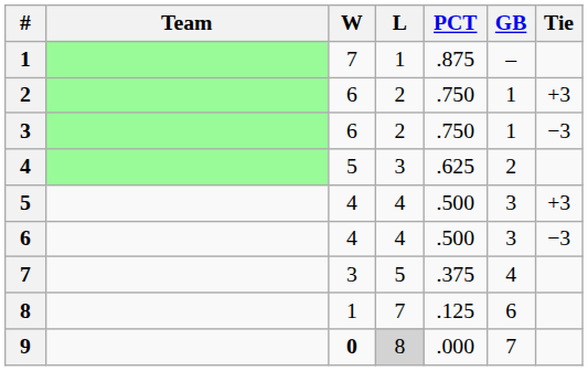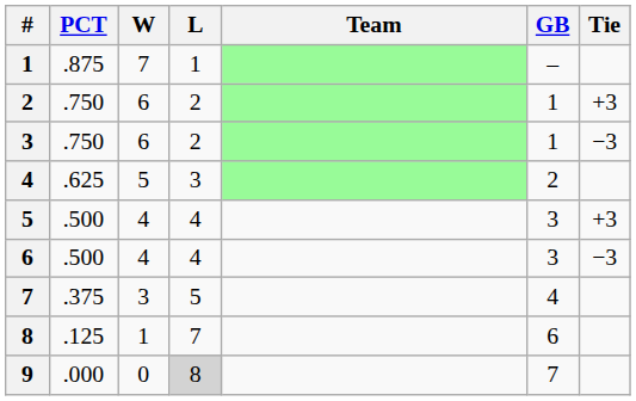 <table class="wikitable" style="text-align:center; font-size:90%;">
 <tr>
 <th width=20px>#</th>
-<th width=180px>Team</th>
+<th width=35px><a href='#'>PCT</a></th>
 <th width=25px>W</th>
 <th width=25px>L</th>
-<th width=35px><a href='#'>PCT</a></th>
+<th width=180px>Team</th>
 <th width=25px><a href='#'>GB</a></th>
 <th width=25px>Tie</th>
 </tr>
 <tr>
 <th>1</th>
-<td align="left" bgcolor="#98fb98"></td>
+<td>.875</td>
 <td>7</td>
 <td>1</td>
-<td>.875</td>
+<td align="left" bgcolor="#98fb98"></td>
 <td>–</td>
 <td></td>
 </tr>
 <tr>
 <th>2</th>
-<td align="left" bgcolor="#98fb98"></td>
+<td>.750</td>
 <td>6</td>
 <td>2</td>
-<td>.750</td>
+<td align="left" bgcolor="#98fb98"></td>
 <td>1</td>
 <td>+3</td>
 </tr>
 <tr>
 <th>3</th>
-<td align="left" bgcolor="#98fb98"></td>
+<td>.750</td>
 <td>6</td>
 <td>2</td>
-<td>.750</td>
+<td align="left" bgcolor="#98fb98"></td>
 <td>1</td>
 <td>−3</td>
 </tr>
 <tr>
 <th>4</th>
-<td align="left" bgcolor="#98fb98"></td>
+<td>.625</td>
 <td>5</td>
 <td>3</td>
-<td>.625</td>
+<td align="left" bgcolor="#98fb98"></td>
 <td>2</td>
 <td></td>
 </tr>
 <tr>
 <th>5</th>
-<td align="left"></td>
+<td>.500</td>
 <td>4</td>
 <td>4</td>
-<td>.500</td>
+<td align="left"></td>
 <td>3</td>
 <td>+3</td>
 </tr>
 <tr>
 <th>6</th>
-<td align="left"></td>
+<td>.500</td>
 <td>4</td>
 <td>4</td>
-<td>.500</td>
+<td align="left"></td>
 <td>3</td>
 <td>−3</td>
 </tr>
 <tr>
 <th>7</th>
-<td align="left"></td>
+<td>.375</td>
 <td>3</td>
 <td>5</td>
-<td>.375</td>
+<td align="left"></td>
 <td>4</td>
 <td></td>
 </tr>
 <tr>
 <th>8</th>
-<td align="left"></td>
+<td>.125</td>
 <td>1</td>
 <td>7</td>
-<td>.125</td>
+<td align="left"></td>
 <td>6</td>
 <td></td>
 </tr>
 <tr>
 <th>9</th>
+<td>.000</td>
+<td>0</td>
+<td style="background: lightgrey;">8</td>
 <td align="left"></td>
-<td><strong>0</strong></td>
-<td style="background: lightgrey;">8</td>
-<td>.000</td>
 <td>7</td>
 <td></td>
 </tr>
 </table>
